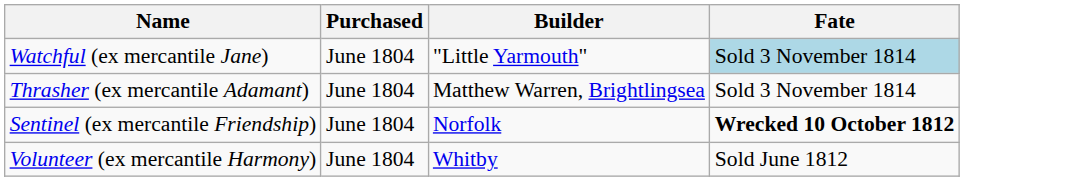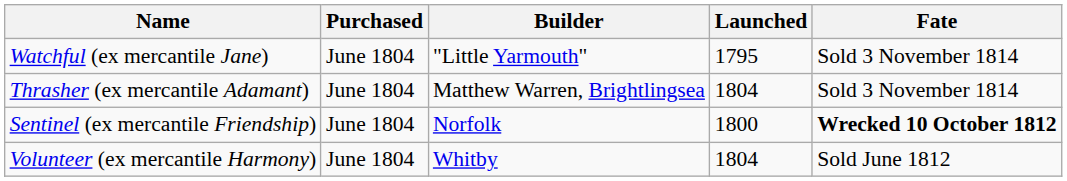 <table class="sortable wikitable">
 <tr>
 <th>Name</th>
 <th>Purchased</th>
 <th>Builder</th>
+<th>Launched</th>
 <th>Fate</th>
 </tr>
 <tr>
 <td><a href='#'><em>Watchful</em></a> (ex mercantile <em>Jane</em>)</td>
 <td>June 1804</td>
 <td>"Little <a href='#'>Yarmouth</a>"</td>
-<td style="background: lightblue;">Sold 3 November 1814</td>
+<td>1795</td>
+<td>Sold 3 November 1814</td>
 </tr>
 <tr>
 <td><a href='#'><em>Thrasher</em></a> (ex mercantile <em>Adamant</em>)</td>
 <td>June 1804</td>
 <td>Matthew Warren, <a href='#'>Brightlingsea</a></td>
+<td>1804</td>
 <td>Sold 3 November 1814</td>
 </tr>
 <tr>
 <td><a href='#'><em>Sentinel</em></a> (ex mercantile <em>Friendship</em>)</td>
 <td>June 1804</td>
 <td><a href='#'>Norfolk</a></td>
+<td>1800</td>
 <td><strong>Wrecked 10 October 1812</strong></td>
 </tr>
 <tr>
 <td><a href='#'><em>Volunteer</em></a> (ex mercantile <em>Harmony</em>)</td>
 <td>June 1804</td>
 <td><a href='#'>Whitby</a></td>
+<td>1804</td>
 <td>Sold June 1812</td>
 </tr>
 </table>
